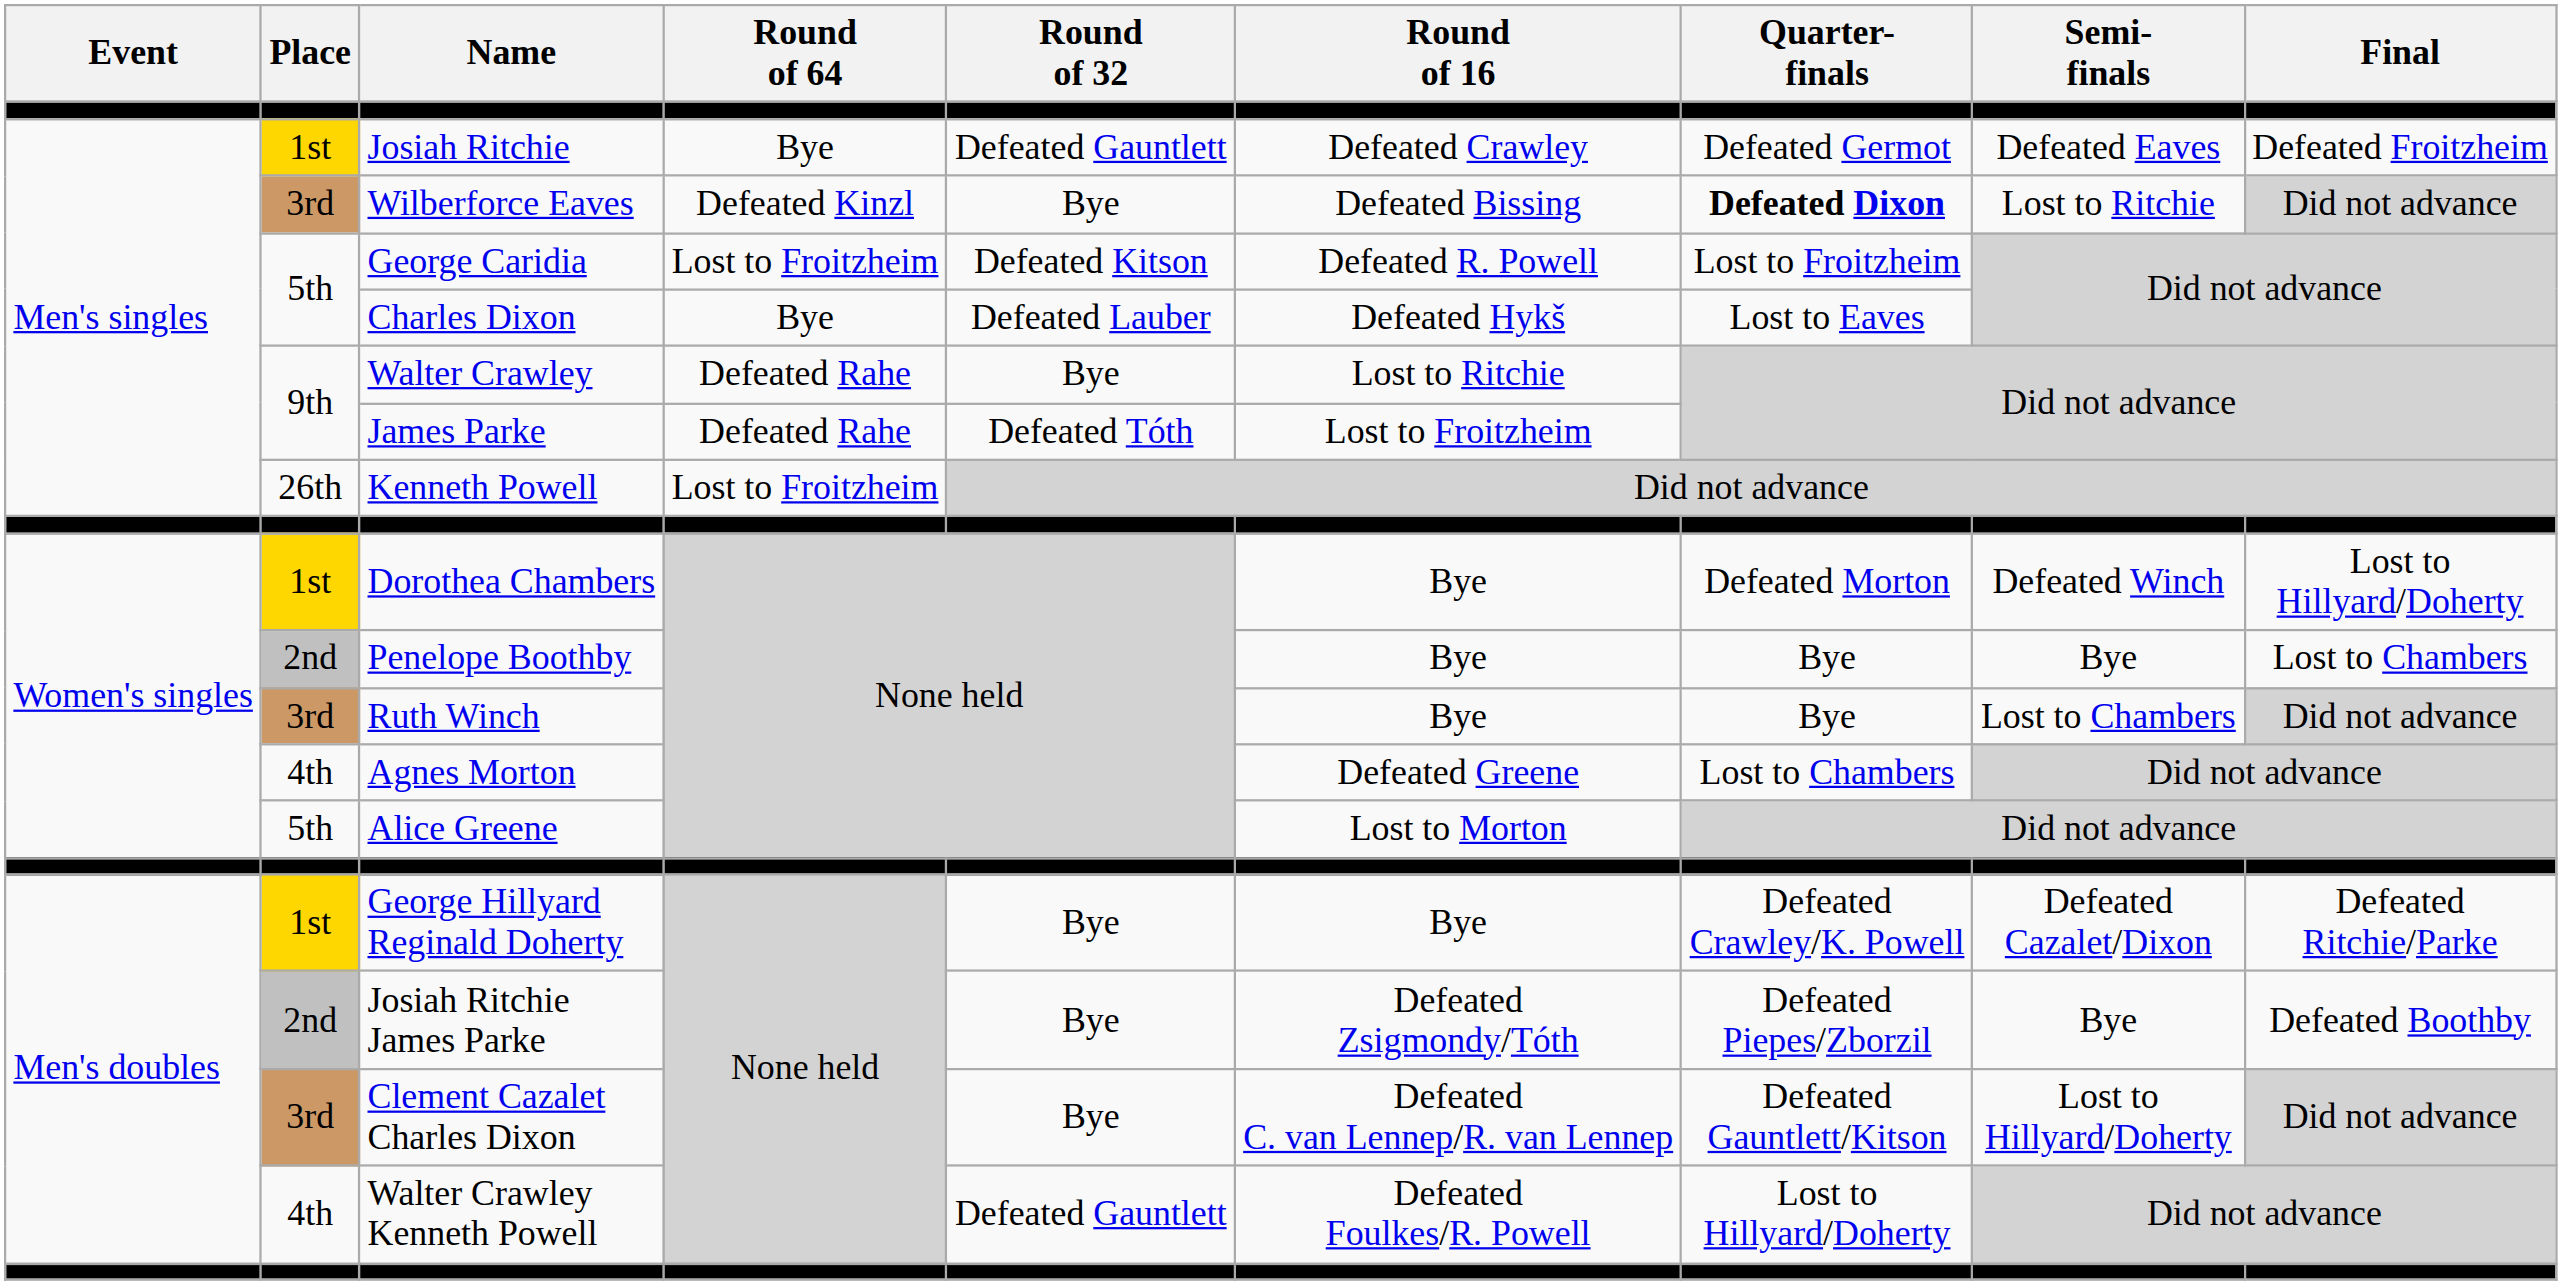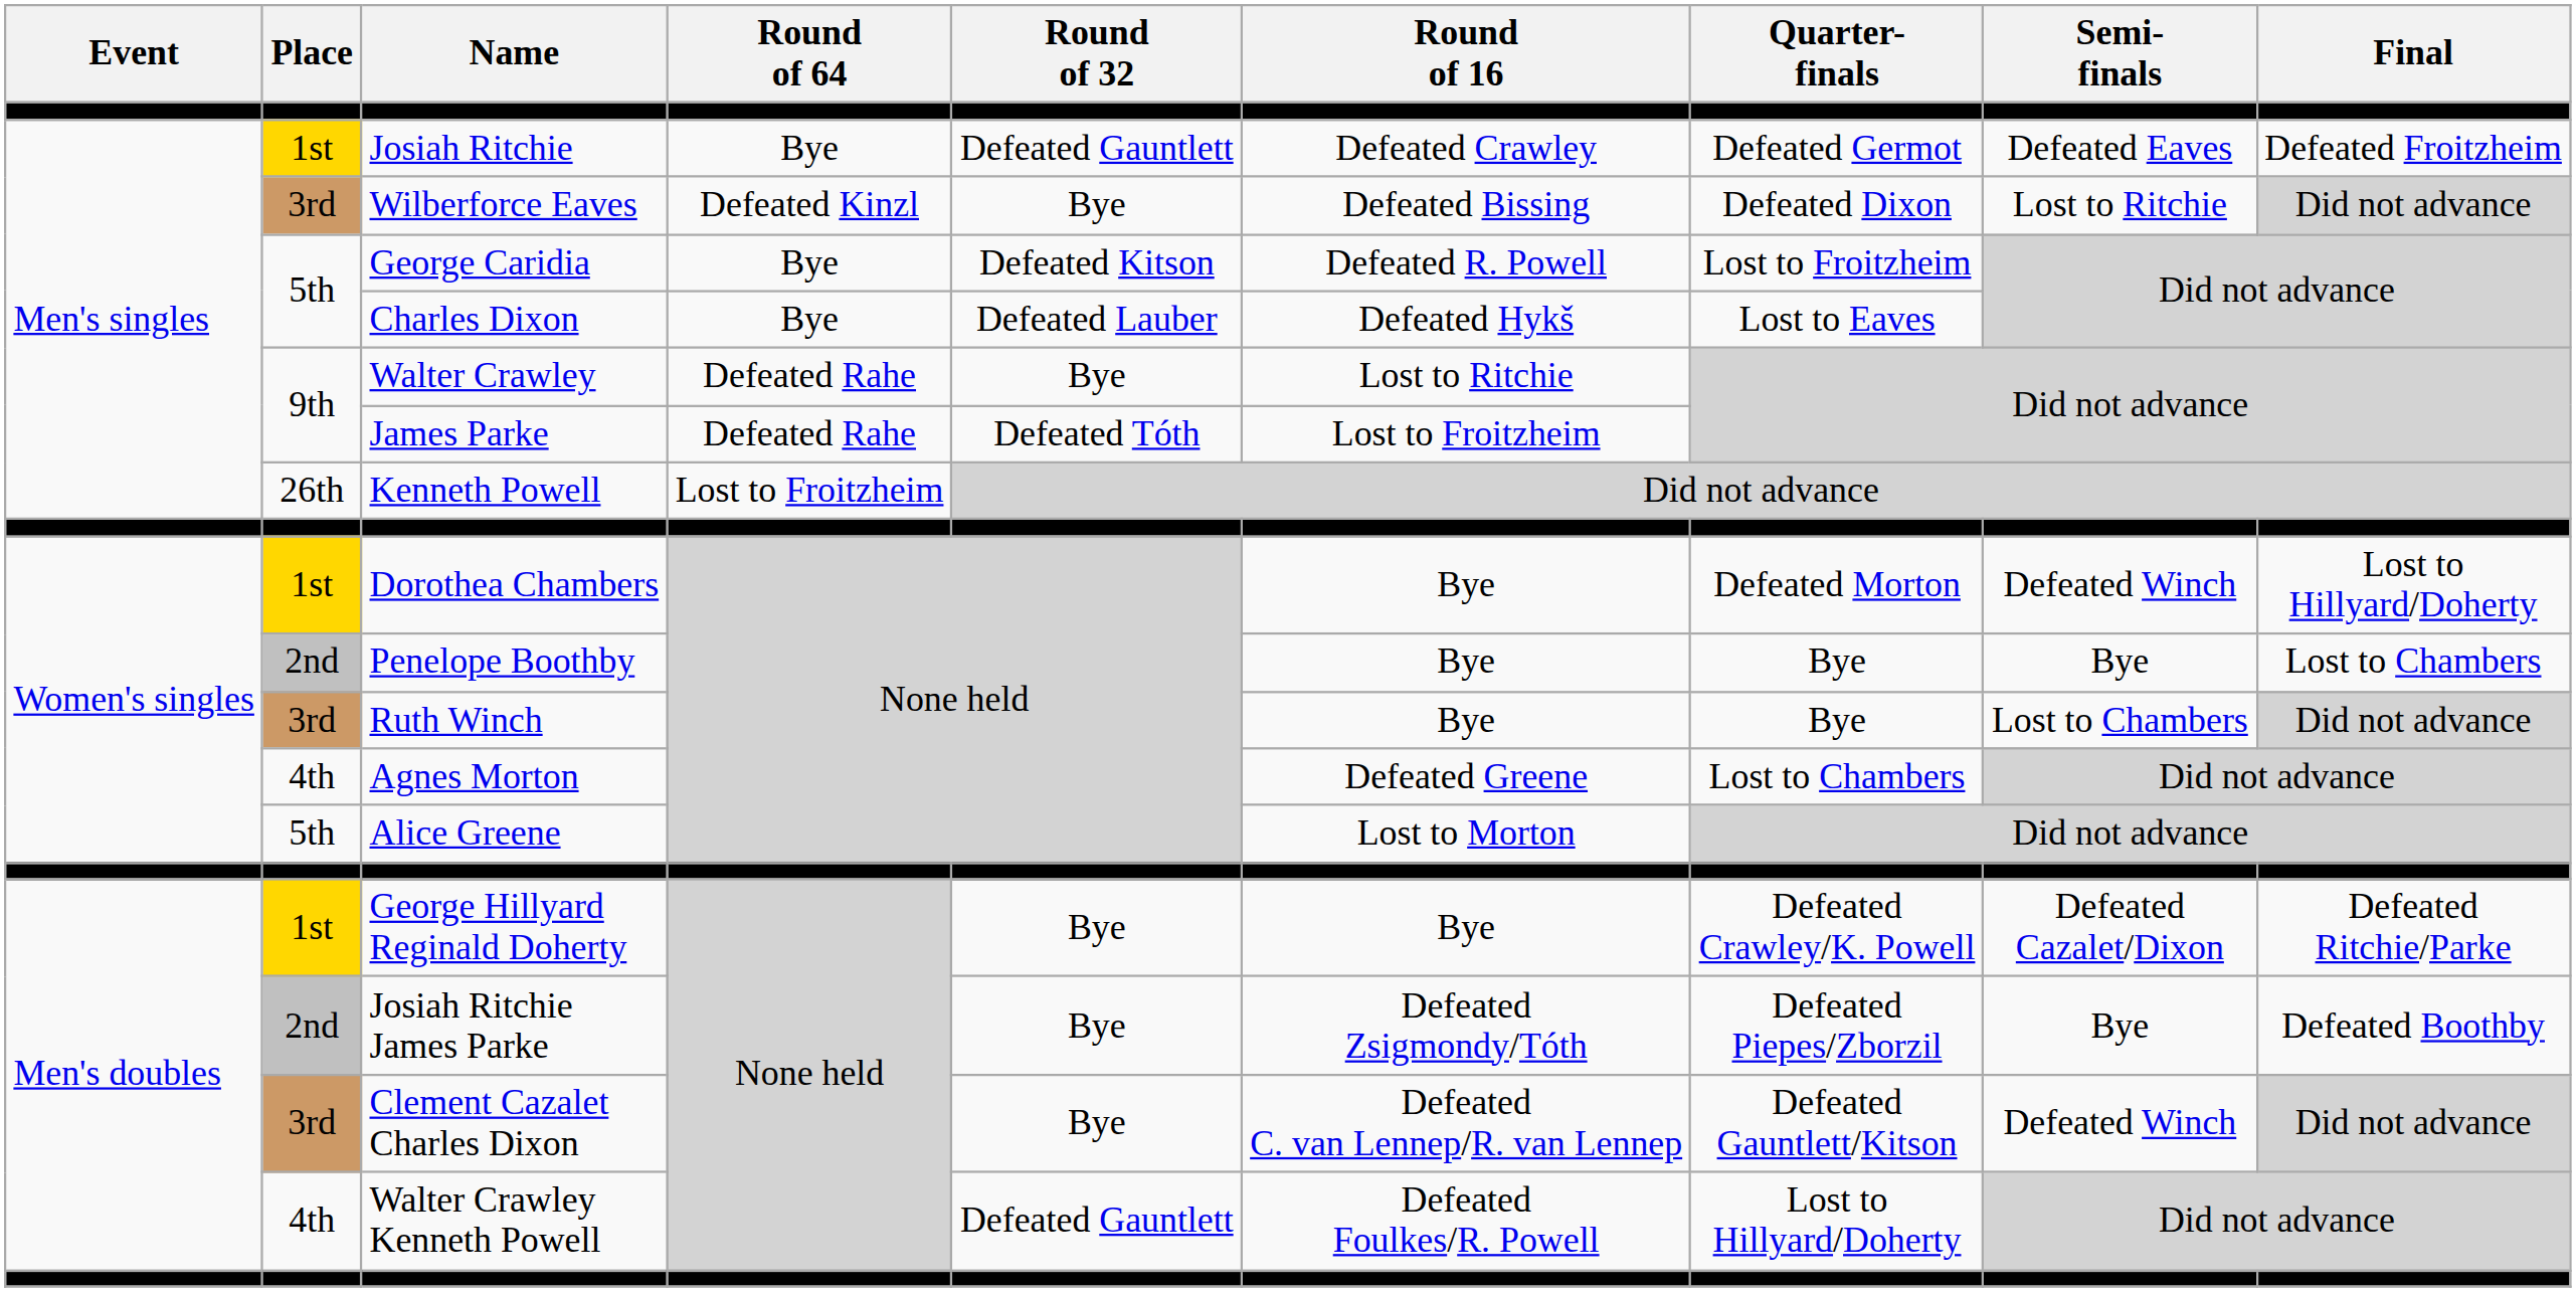 <table class=wikitable>
 <tr>
 <th>Event</th>
 <th>Place</th>
 <th>Name</th>
 <th>Round <br> of 64</th>
 <th>Round <br> of 32</th>
 <th>Round <br> of 16</th>
 <th>Quarter-<br>finals</th>
 <th>Semi-<br>finals</th>
 <th>Final</th>
 </tr>
 <tr bgcolor=black>
 <td></td>
 <td></td>
 <td></td>
 <td></td>
 <td></td>
 <td></td>
 <td></td>
 <td></td>
 <td></td>
 </tr>
 <tr align=center>
 <td rowspan=7 align=left><a href='#'>Men's singles</a></td>
 <td bgcolor=gold>1st</td>
 <td align=left><a href='#'>Josiah Ritchie</a></td>
 <td>Bye</td>
 <td>Defeated <a href='#'>Gauntlett</a></td>
 <td>Defeated <a href='#'>Crawley</a></td>
 <td>Defeated <a href='#'>Germot</a></td>
 <td>Defeated <a href='#'>Eaves</a></td>
 <td>Defeated <a href='#'>Froitzheim</a></td>
 </tr>
 <tr align=center>
 <td bgcolor=cc9966>3rd</td>
 <td align=left><a href='#'>Wilberforce Eaves</a></td>
 <td>Defeated <a href='#'>Kinzl</a></td>
 <td>Bye</td>
 <td>Defeated <a href='#'>Bissing</a></td>
-<td><strong>Defeated <a href='#'>Dixon</a></strong></td>
+<td>Defeated <a href='#'>Dixon</a></td>
 <td>Lost to <a href='#'>Ritchie</a></td>
 <td bgcolor=lightgray>Did not advance</td>
 </tr>
 <tr align=center>
 <td rowspan=2>5th</td>
 <td align=left><a href='#'>George Caridia</a></td>
-<td>Lost to <a href='#'>Froitzheim</a></td>
+<td>Bye</td>
 <td>Defeated <a href='#'>Kitson</a></td>
 <td>Defeated <a href='#'>R. Powell</a></td>
 <td>Lost to <a href='#'>Froitzheim</a></td>
 <td colspan=2 rowspan=2 bgcolor=lightgray>Did not advance</td>
 </tr>
 <tr align=center>
 <td align=left><a href='#'>Charles Dixon</a></td>
 <td>Bye</td>
 <td>Defeated <a href='#'>Lauber</a></td>
 <td>Defeated <a href='#'>Hykš</a></td>
 <td>Lost to <a href='#'>Eaves</a></td>
 </tr>
 <tr align=center>
 <td rowspan=2>9th</td>
 <td align=left><a href='#'>Walter Crawley</a></td>
 <td>Defeated <a href='#'>Rahe</a></td>
 <td>Bye</td>
 <td>Lost to <a href='#'>Ritchie</a></td>
 <td rowspan=2 colspan=3 bgcolor=lightgray>Did not advance</td>
 </tr>
 <tr align=center>
 <td align=left><a href='#'>James Parke</a></td>
 <td>Defeated <a href='#'>Rahe</a></td>
 <td>Defeated <a href='#'>Tóth</a></td>
 <td>Lost to <a href='#'>Froitzheim</a></td>
 </tr>
 <tr align=center>
 <td>26th</td>
 <td align=left><a href='#'>Kenneth Powell</a></td>
 <td>Lost to <a href='#'>Froitzheim</a></td>
 <td colspan=5 bgcolor=lightgray>Did not advance</td>
 </tr>
 <tr bgcolor=black>
 <td></td>
 <td></td>
 <td></td>
 <td></td>
 <td></td>
 <td></td>
 <td></td>
 <td></td>
 <td></td>
 </tr>
 <tr align=center>
 <td rowspan=5 align=left><a href='#'>Women's singles</a></td>
 <td bgcolor=gold>1st</td>
 <td align=left><a href='#'>Dorothea Chambers</a></td>
 <td rowspan=5 colspan=2 bgcolor=lightgray>None held</td>
 <td>Bye</td>
 <td>Defeated <a href='#'>Morton</a></td>
 <td>Defeated <a href='#'>Winch</a></td>
 <td>Lost to <br> <a href='#'>Hillyard</a>/<a href='#'>Doherty</a></td>
 </tr>
 <tr align=center>
 <td bgcolor=silver>2nd</td>
 <td align=left><a href='#'>Penelope Boothby</a></td>
 <td>Bye</td>
 <td>Bye</td>
 <td>Bye</td>
 <td>Lost to <a href='#'>Chambers</a></td>
 </tr>
 <tr align=center>
 <td bgcolor=cc9966>3rd</td>
 <td align=left><a href='#'>Ruth Winch</a></td>
 <td>Bye</td>
 <td>Bye</td>
 <td>Lost to <a href='#'>Chambers</a></td>
 <td bgcolor=lightgray>Did not advance</td>
 </tr>
 <tr align=center>
 <td>4th</td>
 <td align=left><a href='#'>Agnes Morton</a></td>
 <td>Defeated <a href='#'>Greene</a></td>
 <td>Lost to <a href='#'>Chambers</a></td>
 <td colspan=2 bgcolor=lightgray>Did not advance</td>
 </tr>
 <tr align=center>
 <td>5th</td>
 <td align=left><a href='#'>Alice Greene</a></td>
 <td>Lost to <a href='#'>Morton</a></td>
 <td colspan=3 bgcolor=lightgray>Did not advance</td>
 </tr>
 <tr bgcolor=black>
 <td></td>
 <td></td>
 <td></td>
 <td></td>
 <td></td>
 <td></td>
 <td></td>
 <td></td>
 <td></td>
 </tr>
 <tr align=center>
 <td rowspan=4 align=left><a href='#'>Men's doubles</a></td>
 <td bgcolor=gold>1st</td>
 <td align=left><a href='#'>George Hillyard</a> <br> <a href='#'>Reginald Doherty</a></td>
 <td rowspan=4 bgcolor=lightgray>None held</td>
 <td>Bye</td>
 <td>Bye</td>
 <td>Defeated <br> <a href='#'>Crawley</a>/<a href='#'>K. Powell</a></td>
 <td>Defeated <br> <a href='#'>Cazalet</a>/<a href='#'>Dixon</a></td>
 <td>Defeated <br> <a href='#'>Ritchie</a>/<a href='#'>Parke</a></td>
 </tr>
 <tr align=center>
 <td bgcolor=silver>2nd</td>
 <td align=left>Josiah Ritchie <br> James Parke</td>
 <td>Bye</td>
 <td>Defeated <br> <a href='#'>Zsigmondy</a>/<a href='#'>Tóth</a></td>
 <td>Defeated <br> <a href='#'>Piepes</a>/<a href='#'>Zborzil</a></td>
 <td>Bye</td>
 <td>Defeated <a href='#'>Boothby</a></td>
 </tr>
 <tr align=center>
 <td bgcolor=cc9966>3rd</td>
 <td align=left><a href='#'>Clement Cazalet</a> <br> Charles Dixon</td>
 <td>Bye</td>
 <td>Defeated <br> <a href='#'>C. van Lennep</a>/<a href='#'>R. van Lennep</a></td>
 <td>Defeated <br> <a href='#'>Gauntlett</a>/<a href='#'>Kitson</a></td>
-<td>Lost to <br> <a href='#'>Hillyard</a>/<a href='#'>Doherty</a></td>
+<td>Defeated <a href='#'>Winch</a></td>
 <td bgcolor=lightgray>Did not advance</td>
 </tr>
 <tr align=center>
 <td>4th</td>
 <td align=left>Walter Crawley <br> Kenneth Powell</td>
 <td>Defeated <a href='#'>Gauntlett</a></td>
 <td>Defeated <br> <a href='#'>Foulkes</a>/<a href='#'>R. Powell</a></td>
 <td>Lost to <br> <a href='#'>Hillyard</a>/<a href='#'>Doherty</a></td>
 <td colspan=2 bgcolor=lightgray>Did not advance</td>
 </tr>
 <tr bgcolor=black>
 <td></td>
 <td></td>
 <td></td>
 <td></td>
 <td></td>
 <td></td>
 <td></td>
 <td></td>
 <td></td>
 </tr>
 </table>
